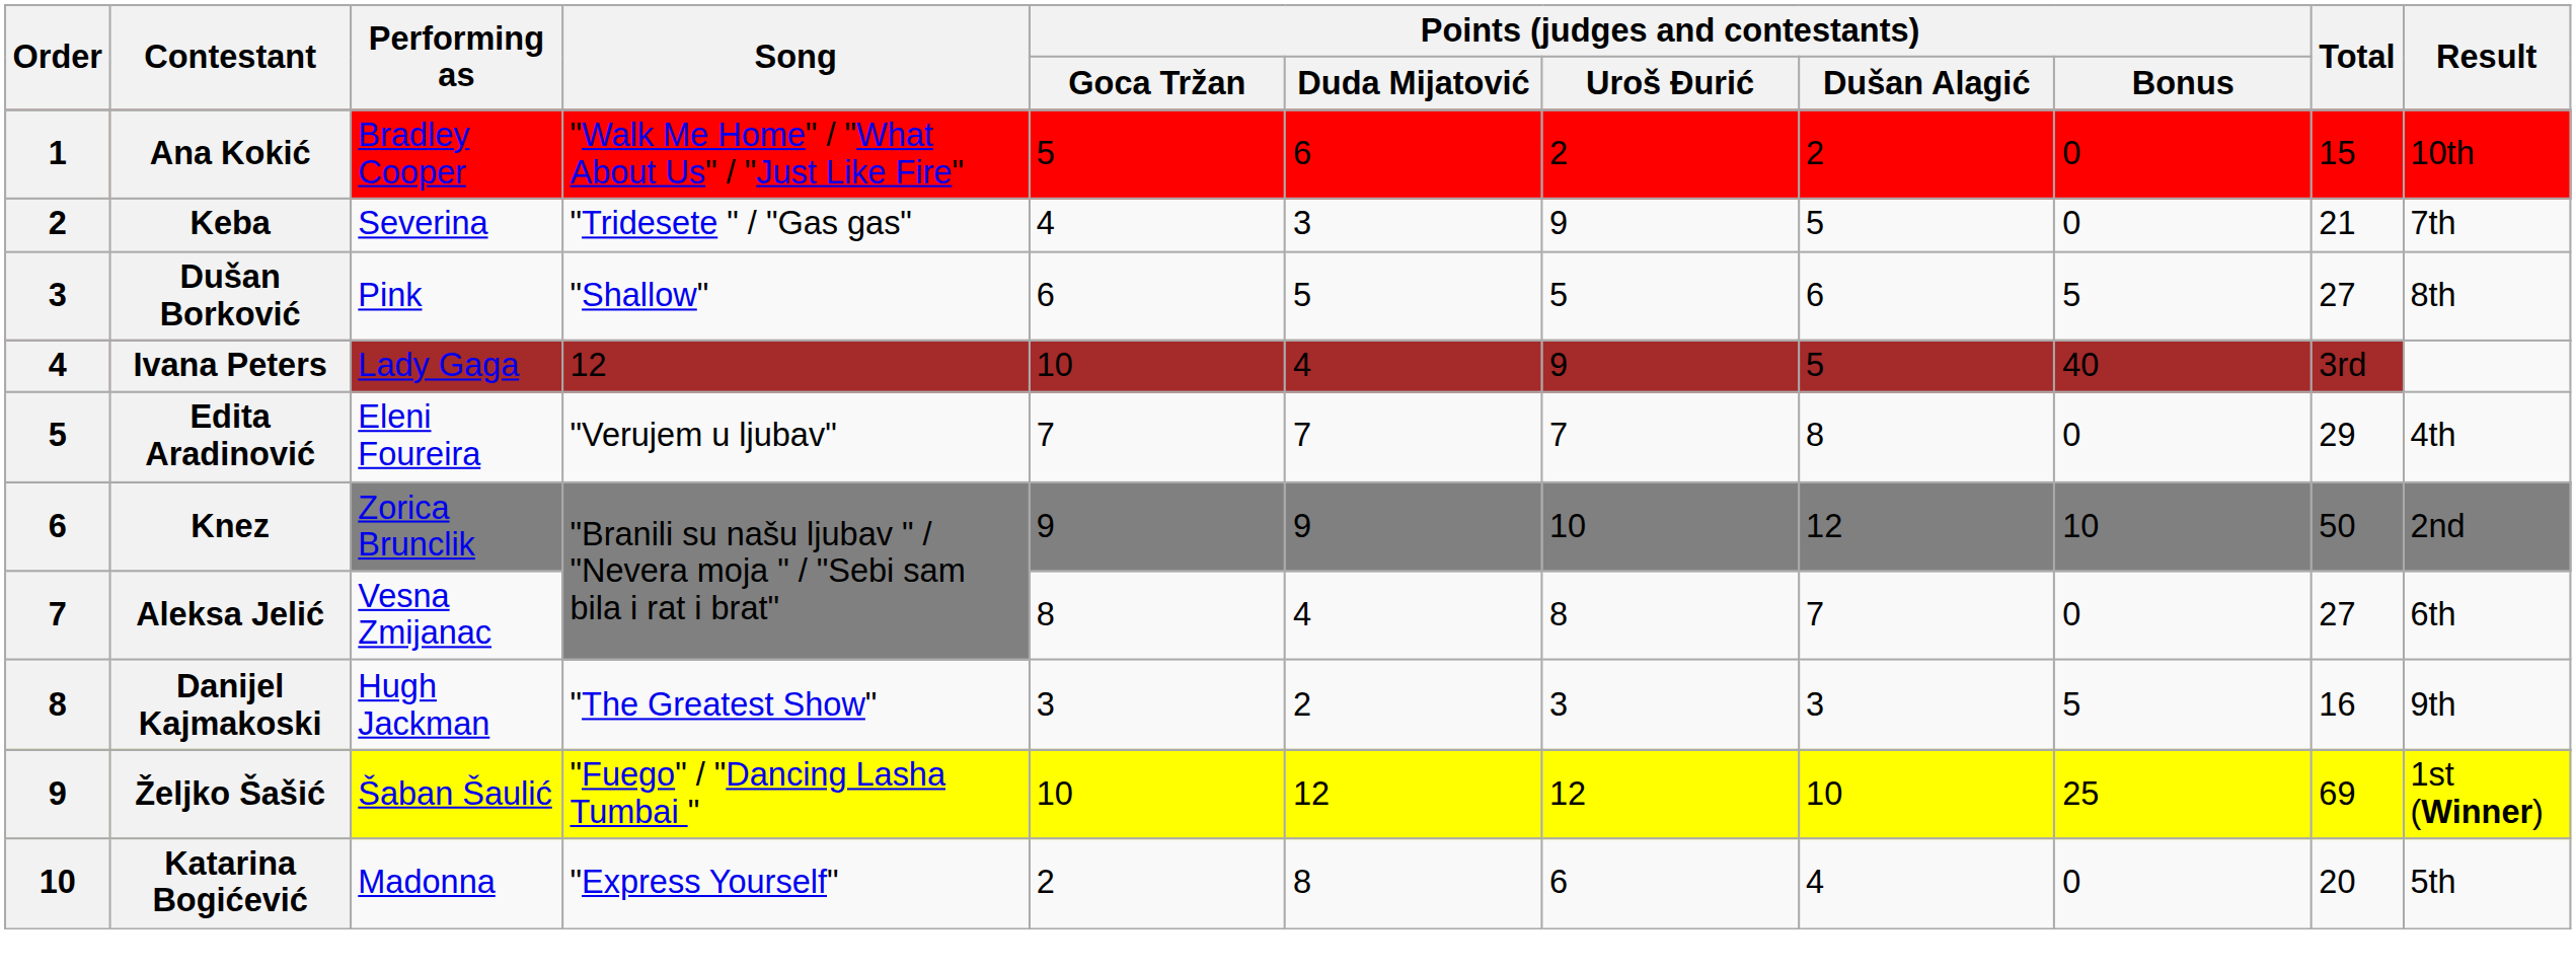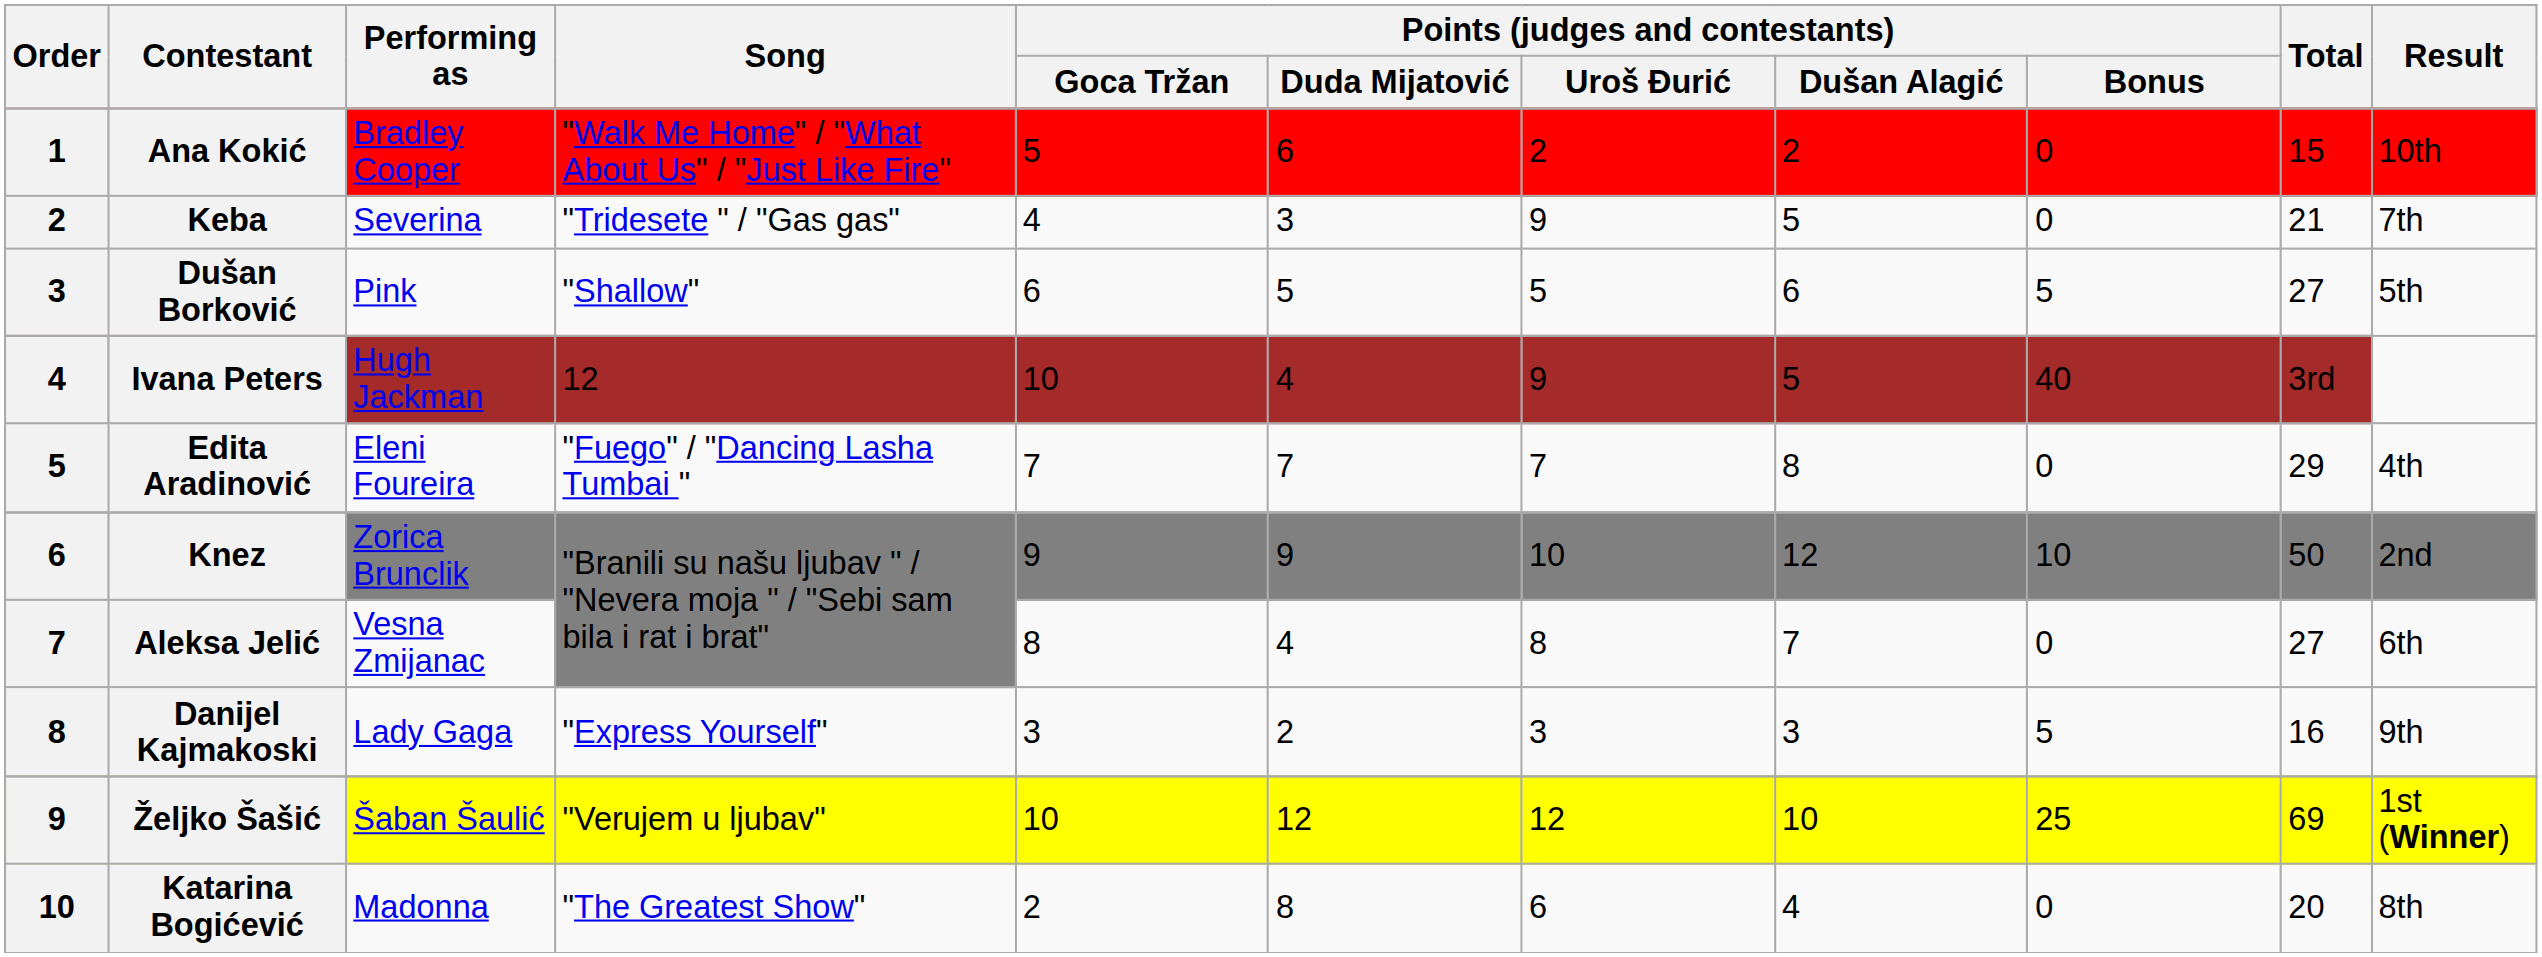 <table class=wikitable>
 <tr>
 <th rowspan="2">Order</th>
 <th rowspan="2">Contestant</th>
 <th rowspan="2">Performing as</th>
 <th rowspan="2">Song</th>
 <th colspan="5" style="width:50%;">Points (judges and contestants)</th>
 <th rowspan="2">Total</th>
 <th rowspan="2">Result</th>
 </tr>
 <tr>
 <th style="width:10%;">Goca Tržan</th>
 <th style="width:10%;">Duda Mijatović</th>
 <th style="width:10%;">Uroš Đurić</th>
 <th style="width:10%;">Dušan Alagić</th>
 <th style="width:10%;">Bonus</th>
 </tr>
 <tr>
 </tr>
 <tr bgcolor="red">
 <th scope="row">1</th>
 <th scope="row">Ana Kokić</th>
 <td><a href='#'>Bradley Cooper</a></td>
 <td>"<a href='#'>Walk Me Home</a>" / "<a href='#'>What About Us</a>" / "<a href='#'>Just Like Fire</a>"</td>
 <td>5</td>
 <td>6</td>
 <td>2</td>
 <td>2</td>
 <td>0</td>
 <td>15</td>
 <td>10th</td>
 </tr>
 <tr>
 <th scope="row">2</th>
 <th scope="row">Keba</th>
 <td><a href='#'>Severina</a></td>
 <td>"<a href='#'>Tridesete</a> " / "Gas gas"</td>
 <td>4</td>
 <td>3</td>
 <td>9</td>
 <td>5</td>
 <td>0</td>
 <td>21</td>
 <td>7th</td>
 </tr>
 <tr>
 <th scope="row">3</th>
 <th scope="row">Dušan Borković</th>
 <td><a href='#'>Pink</a></td>
 <td rowspan="2">"<a href='#'>Shallow</a>"</td>
 <td>6</td>
 <td>5</td>
 <td>5</td>
 <td>6</td>
 <td>5</td>
 <td>27</td>
-<td>8th</td>
+<td>5th</td>
 </tr>
 <tr>
 </tr>
 <tr bgcolor="brown">
 <th scope="row">4</th>
 <th scope="row">Ivana Peters</th>
-<td><a href='#'>Lady Gaga</a></td>
+<td><a href='#'>Hugh Jackman</a></td>
 <td>12</td>
 <td>10</td>
 <td>4</td>
 <td>9</td>
 <td>5</td>
 <td>40</td>
 <td>3rd</td>
 </tr>
 <tr>
 <th scope="row">5</th>
 <th scope="row">Edita Aradinović</th>
 <td><a href='#'>Eleni Foureira</a></td>
-<td>"Verujem u ljubav"</td>
+<td>"<a href='#'>Fuego</a>" / "<a href='#'>Dancing Lasha Tumbai </a>"</td>
 <td>7</td>
 <td>7</td>
 <td>7</td>
 <td>8</td>
 <td>0</td>
 <td>29</td>
 <td>4th</td>
 </tr>
 <tr>
 </tr>
 <tr bgcolor="grey">
 <th scope="row">6</th>
 <th scope="row">Knez</th>
 <td><a href='#'>Zorica Brunclik</a></td>
 <td rowspan="2">"Branili su našu ljubav " / "Nevera moja " / "Sebi sam bila i rat i brat"</td>
 <td>9</td>
 <td>9</td>
 <td>10</td>
 <td>12</td>
 <td>10</td>
 <td>50</td>
 <td>2nd</td>
 </tr>
 <tr>
 <th scope="row">7</th>
 <th scope="row">Aleksa Jelić</th>
 <td><a href='#'>Vesna Zmijanac</a></td>
 <td>8</td>
 <td>4</td>
 <td>8</td>
 <td>7</td>
 <td>0</td>
 <td>27</td>
 <td>6th</td>
 </tr>
 <tr>
 <th scope="row">8</th>
 <th scope="row">Danijel Kajmakoski</th>
-<td><a href='#'>Hugh Jackman</a></td>
-<td>"<a href='#'>The Greatest Show</a>"</td>
+<td><a href='#'>Lady Gaga</a></td>
+<td>"<a href='#'>Express Yourself</a>"</td>
 <td>3</td>
 <td>2</td>
 <td>3</td>
 <td>3</td>
 <td>5</td>
 <td>16</td>
 <td>9th</td>
 </tr>
 <tr>
 </tr>
 <tr bgcolor="yellow">
 <th scope="row">9</th>
 <th scope="row">Željko Šašić</th>
 <td><a href='#'>Šaban Šaulić</a></td>
-<td>"<a href='#'>Fuego</a>" / "<a href='#'>Dancing Lasha Tumbai </a>"</td>
+<td>"Verujem u ljubav"</td>
 <td>10</td>
 <td>12</td>
 <td>12</td>
 <td>10</td>
 <td>25</td>
 <td>69</td>
 <td>1st (<strong>Winner</strong>)</td>
 </tr>
 <tr>
 <th scope="row">10</th>
 <th scope="row">Katarina Bogićević</th>
 <td><a href='#'>Madonna</a></td>
-<td>"<a href='#'>Express Yourself</a>"</td>
+<td>"<a href='#'>The Greatest Show</a>"</td>
 <td>2</td>
 <td>8</td>
 <td>6</td>
 <td>4</td>
 <td>0</td>
 <td>20</td>
-<td>5th</td>
+<td>8th</td>
 </tr>
 </table>
